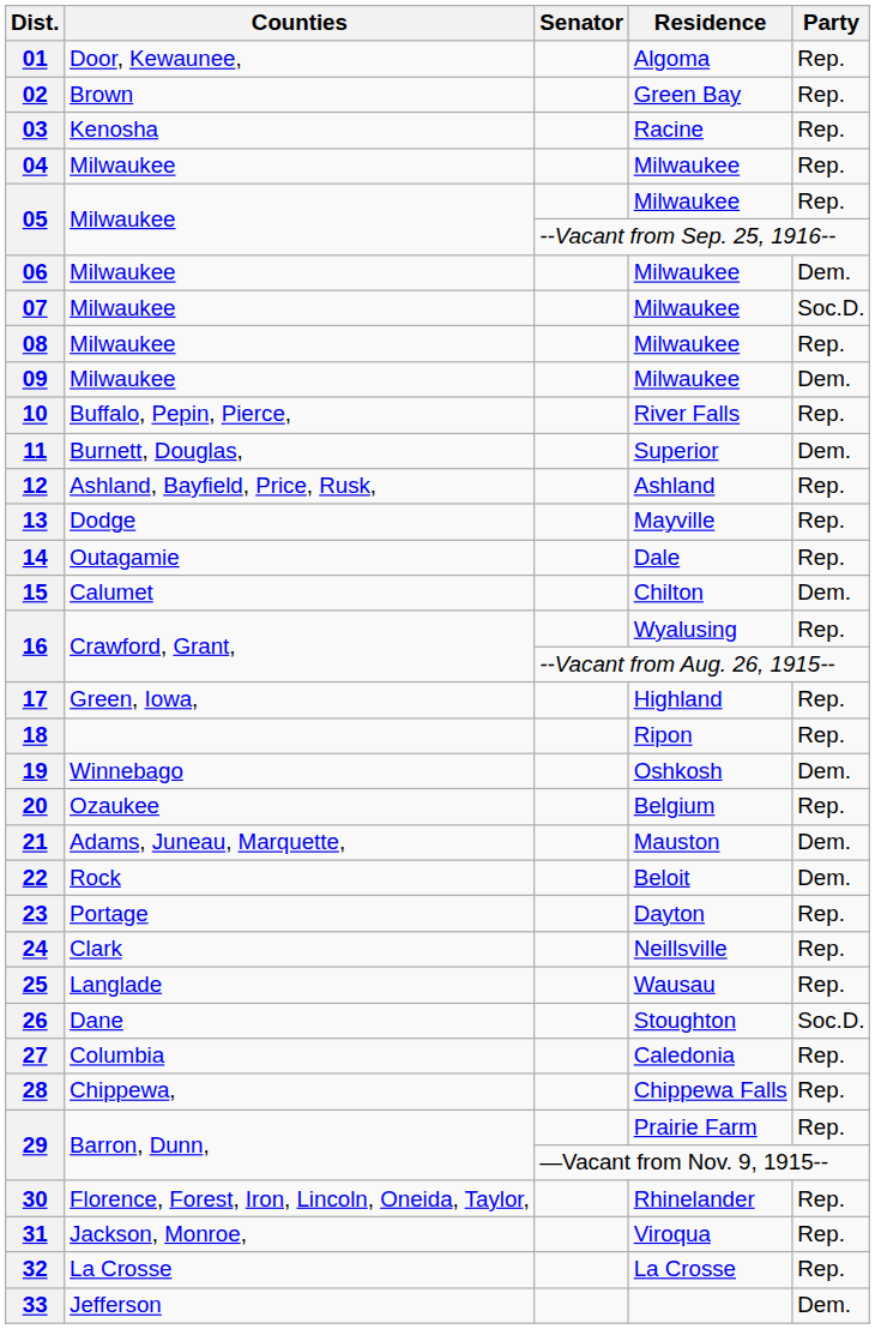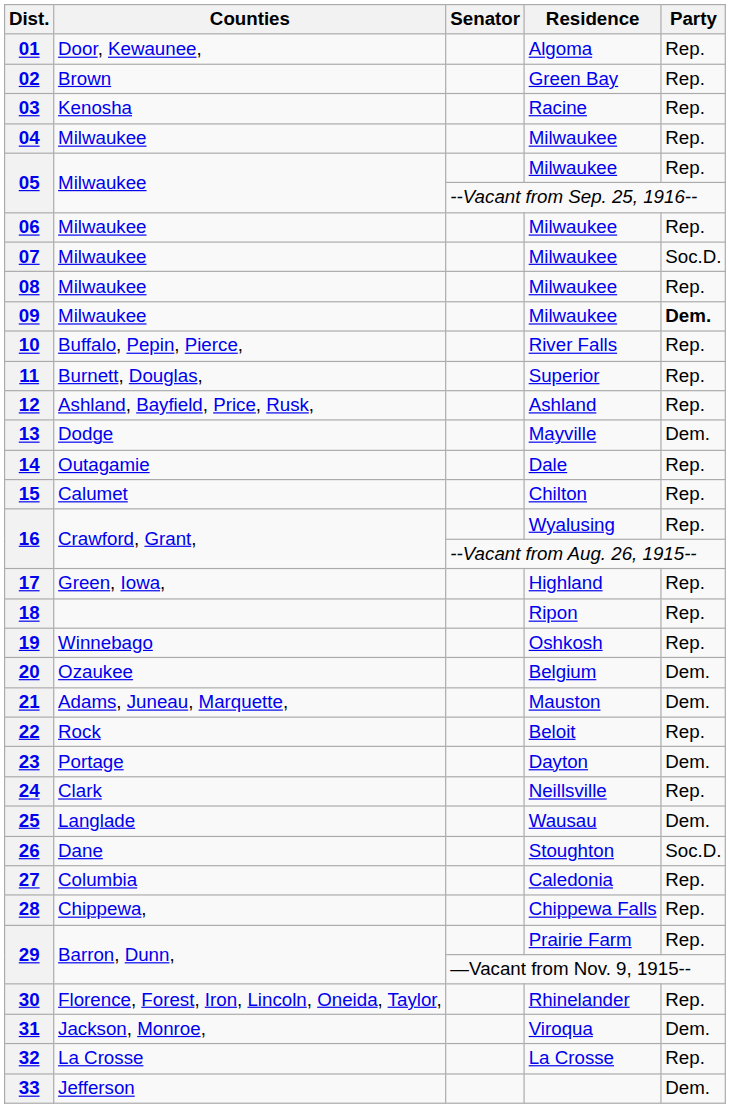 <table class="wikitable sortable">
 <tr>
 <th>Dist.</th>
 <th>Counties</th>
 <th>Senator</th>
 <th>Residence</th>
 <th>Party</th>
 </tr>
 <tr>
 <th><a href='#'>01</a></th>
 <td><a href='#'>Door</a>, <a href='#'>Kewaunee</a>, </td>
 <td></td>
 <td><a href='#'>Algoma</a></td>
 <td>Rep.</td>
 </tr>
 <tr>
 <th><a href='#'>02</a></th>
 <td><a href='#'>Brown</a> </td>
 <td></td>
 <td><a href='#'>Green Bay</a></td>
 <td>Rep.</td>
 </tr>
 <tr>
 <th><a href='#'>03</a></th>
 <td><a href='#'>Kenosha</a> </td>
 <td></td>
 <td><a href='#'>Racine</a></td>
 <td>Rep.</td>
 </tr>
 <tr>
 <th><a href='#'>04</a></th>
 <td><a href='#'>Milwaukee</a> </td>
 <td></td>
 <td><a href='#'>Milwaukee</a></td>
 <td>Rep.</td>
 </tr>
 <tr>
 <th rowspan="2"><a href='#'>05</a></th>
 <td rowspan="2"><a href='#'>Milwaukee</a>  </td>
 <td> </td>
 <td><a href='#'>Milwaukee</a></td>
 <td>Rep.</td>
 </tr>
 <tr>
 <td colspan="3"><em>--Vacant from Sep. 25, 1916--</em></td>
 </tr>
 <tr>
 <th><a href='#'>06</a></th>
 <td><a href='#'>Milwaukee</a> </td>
 <td></td>
 <td><a href='#'>Milwaukee</a></td>
-<td>Dem.</td>
+<td>Rep.</td>
 </tr>
 <tr>
 <th><a href='#'>07</a></th>
 <td><a href='#'>Milwaukee</a> </td>
 <td></td>
 <td><a href='#'>Milwaukee</a></td>
 <td>Soc.D.</td>
 </tr>
 <tr>
 <th><a href='#'>08</a></th>
 <td><a href='#'>Milwaukee</a> </td>
 <td></td>
 <td><a href='#'>Milwaukee</a></td>
 <td>Rep.</td>
 </tr>
 <tr>
 <th><a href='#'>09</a></th>
 <td><a href='#'>Milwaukee</a> </td>
 <td></td>
 <td><a href='#'>Milwaukee</a></td>
-<td>Dem.</td>
+<td><strong>Dem.</strong></td>
 </tr>
 <tr>
 <th><a href='#'>10</a></th>
 <td><a href='#'>Buffalo</a>, <a href='#'>Pepin</a>, <a href='#'>Pierce</a>, </td>
 <td></td>
 <td><a href='#'>River Falls</a></td>
 <td>Rep.</td>
 </tr>
 <tr>
 <th><a href='#'>11</a></th>
 <td><a href='#'>Burnett</a>, <a href='#'>Douglas</a>, </td>
 <td></td>
 <td><a href='#'>Superior</a></td>
-<td>Dem.</td>
+<td>Rep.</td>
 </tr>
 <tr>
 <th><a href='#'>12</a></th>
 <td><a href='#'>Ashland</a>, <a href='#'>Bayfield</a>, <a href='#'>Price</a>, <a href='#'>Rusk</a>, </td>
 <td></td>
 <td><a href='#'>Ashland</a></td>
 <td>Rep.</td>
 </tr>
 <tr>
 <th><a href='#'>13</a></th>
 <td><a href='#'>Dodge</a> </td>
 <td></td>
 <td><a href='#'>Mayville</a></td>
-<td>Rep.</td>
+<td>Dem.</td>
 </tr>
 <tr>
 <th><a href='#'>14</a></th>
 <td><a href='#'>Outagamie</a> </td>
 <td></td>
 <td><a href='#'>Dale</a></td>
 <td>Rep.</td>
 </tr>
 <tr>
 <th><a href='#'>15</a></th>
 <td><a href='#'>Calumet</a> </td>
 <td></td>
 <td><a href='#'>Chilton</a></td>
-<td>Dem.</td>
+<td>Rep.</td>
 </tr>
 <tr>
 <th rowspan="2"><a href='#'>16</a></th>
 <td rowspan="2"><a href='#'>Crawford</a>, <a href='#'>Grant</a>, </td>
 <td> </td>
 <td><a href='#'>Wyalusing</a></td>
 <td>Rep.</td>
 </tr>
 <tr>
 <td colspan="3"><em>--Vacant from Aug. 26, 1915--</td>
 </tr>
 <tr>
 <th><a href='#'>17</a></th>
 <td><a href='#'>Green</a>, <a href='#'>Iowa</a>, </td>
 <td></td>
 <td><a href='#'>Highland</a></td>
 <td>Rep.</td>
 </tr>
 <tr>
 <th><a href='#'>18</a></th>
 <td> </td>
 <td></td>
 <td><a href='#'>Ripon</a></td>
 <td>Rep.</td>
 </tr>
 <tr>
 <th><a href='#'>19</a></th>
 <td><a href='#'>Winnebago</a></td>
 <td></td>
 <td><a href='#'>Oshkosh</a></td>
-<td>Dem.</td>
+<td>Rep.</td>
 </tr>
 <tr>
 <th><a href='#'>20</a></th>
 <td><a href='#'>Ozaukee</a> </td>
 <td></td>
 <td><a href='#'>Belgium</a></td>
-<td>Rep.</td>
+<td>Dem.</td>
 </tr>
 <tr>
 <th><a href='#'>21</a></th>
 <td><a href='#'>Adams</a>, <a href='#'>Juneau</a>, <a href='#'>Marquette</a>, </td>
 <td></td>
 <td><a href='#'>Mauston</a></td>
 <td>Dem.</td>
 </tr>
 <tr>
 <th><a href='#'>22</a></th>
 <td><a href='#'>Rock</a> </td>
 <td></td>
 <td><a href='#'>Beloit</a></td>
-<td>Dem.</td>
+<td>Rep.</td>
 </tr>
 <tr>
 <th><a href='#'>23</a></th>
 <td><a href='#'>Portage</a> </td>
 <td></td>
 <td><a href='#'>Dayton</a></td>
-<td>Rep.</td>
+<td>Dem.</td>
 </tr>
 <tr>
 <th><a href='#'>24</a></th>
 <td><a href='#'>Clark</a> </td>
 <td></td>
 <td><a href='#'>Neillsville</a></td>
 <td>Rep.</td>
 </tr>
 <tr>
 <th><a href='#'>25</a></th>
 <td><a href='#'>Langlade</a> </td>
 <td></td>
 <td><a href='#'>Wausau</a></td>
-<td>Rep.</td>
+<td>Dem.</td>
 </tr>
 <tr>
 <th><a href='#'>26</a></th>
 <td><a href='#'>Dane</a></td>
 <td></td>
 <td><a href='#'>Stoughton</a></td>
 <td>Soc.D.</td>
 </tr>
 <tr>
 <th><a href='#'>27</a></th>
 <td><a href='#'>Columbia</a> </td>
 <td></td>
 <td><a href='#'>Caledonia</a></td>
 <td>Rep.</td>
 </tr>
 <tr>
 <th><a href='#'>28</a></th>
 <td><a href='#'>Chippewa</a>, </td>
 <td></td>
 <td><a href='#'>Chippewa Falls</a></td>
 <td>Rep.</td>
 </tr>
 <tr>
 <th rowspan="2"><a href='#'>29</a></th>
 <td rowspan="2"><a href='#'>Barron</a>, <a href='#'>Dunn</a>, </td>
 <td> </td>
 <td><a href='#'>Prairie Farm</a></td>
 <td>Rep.</td>
 </tr>
 <tr>
 <td colspan="3"></em>—Vacant from Nov. 9, 1915--<em></td>
 </tr>
 <tr>
 <th><a href='#'>30</a></th>
 <td><a href='#'>Florence</a>, <a href='#'>Forest</a>, <a href='#'>Iron</a>, <a href='#'>Lincoln</a>, <a href='#'>Oneida</a>, <a href='#'>Taylor</a>, </td>
 <td></td>
 <td><a href='#'>Rhinelander</a></td>
 <td>Rep.</td>
 </tr>
 <tr>
 <th><a href='#'>31</a></th>
 <td><a href='#'>Jackson</a>, <a href='#'>Monroe</a>, </td>
 <td></td>
 <td><a href='#'>Viroqua</a></td>
-<td>Rep.</td>
+<td>Dem.</td>
 </tr>
 <tr>
 <th><a href='#'>32</a></th>
 <td><a href='#'>La Crosse</a> </td>
 <td></td>
 <td><a href='#'>La Crosse</a></td>
 <td>Rep.</td>
 </tr>
 <tr>
 <th><a href='#'>33</a></th>
 <td><a href='#'>Jefferson</a> </td>
 <td></td>
 <td></td>
 <td>Dem.</td>
 </tr>
 </table>
